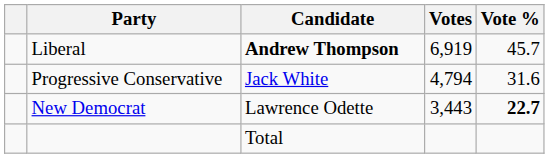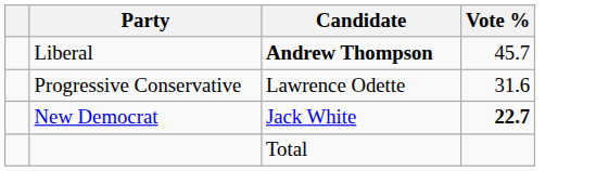 <table class="wikitable">
 <tr>
 <th></th>
 <th scope="col" width="175">Party</th>
 <th scope="col" width="150">Candidate</th>
-<th>Votes</th>
 <th>Vote %</th>
 </tr>
 <tr>
 <td>   </td>
 <td>Liberal</td>
 <td><strong>Andrew Thompson</strong></td>
-<td align=right>6,919</td>
 <td align=right>45.7</td>
 </tr>
 <tr |>
 <td>   </td>
 <td>Progressive Conservative</td>
-<td><a href='#'>Jack White</a></td>
-<td align=right>4,794</td>
+<td>Lawrence Odette</td>
 <td align=right>31.6</td>
 </tr>
 <tr |>
 <td>   </td>
 <td><a href='#'>New Democrat</a></td>
-<td>Lawrence Odette</td>
-<td align=right>3,443</td>
+<td><a href='#'>Jack White</a></td>
 <td align=right><strong>22.7</strong></td>
 </tr>
 <tr |>
 <td></td>
 <td></td>
 <td>Total</td>
-<td align=right></td>
 <td></td>
 </tr>
 </table>
